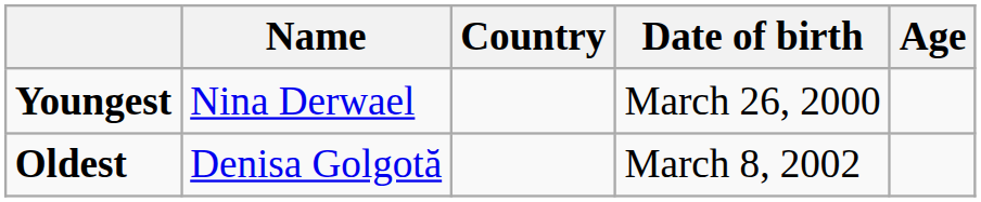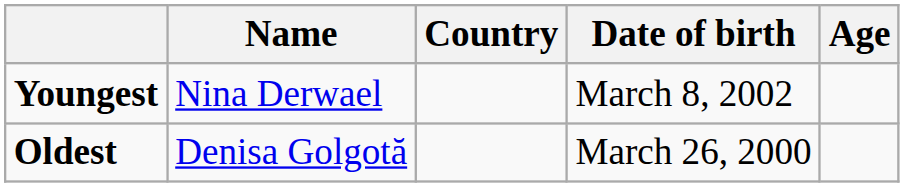 <table class="wikitable">
 <tr>
 <th></th>
 <th><strong>Name</strong></th>
 <th><strong>Country</strong></th>
 <th><strong>Date of birth</strong></th>
 <th><strong>Age</strong></th>
 </tr>
 <tr>
 <td><strong>Youngest</strong></td>
 <td><a href='#'>Nina Derwael</a></td>
 <td></td>
-<td>March 26, 2000</td>
+<td>March 8, 2002</td>
 <td></td>
 </tr>
 <tr>
 <td><strong>Oldest</strong></td>
 <td><a href='#'>Denisa Golgotă</a></td>
 <td></td>
-<td>March 8, 2002</td>
+<td>March 26, 2000</td>
 <td></td>
 </tr>
 </table>
